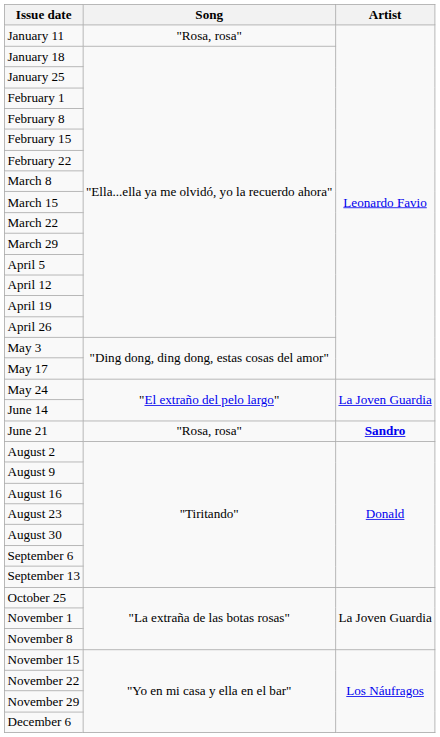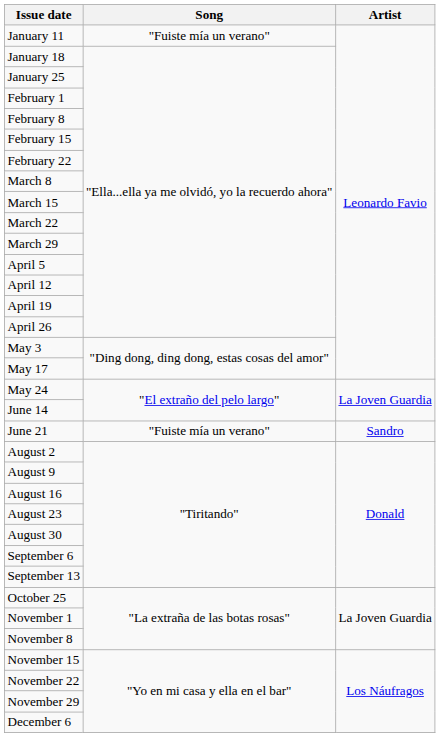 <table class="wikitable">
 <tr>
 <th>Issue date</th>
 <th>Song</th>
 <th>Artist</th>
 </tr>
 <tr>
 <td>January 11</td>
-<td align="center">"Rosa, rosa"</td>
+<td align="center">"Fuiste mía un verano"</td>
 <td align="center" rowspan="17"><a href='#'>Leonardo Favio</a></td>
 </tr>
 <tr>
 <td>January 18</td>
 <td align="center" rowspan="14">"Ella...ella ya me olvidó, yo la recuerdo ahora"</td>
 </tr>
 <tr>
 <td>January 25</td>
 </tr>
 <tr>
 <td>February 1</td>
 </tr>
 <tr>
 <td>February 8</td>
 </tr>
 <tr>
 <td>February 15</td>
 </tr>
 <tr>
 <td>February 22</td>
 </tr>
 <tr>
 <td>March 8</td>
 </tr>
 <tr>
 <td>March 15</td>
 </tr>
 <tr>
 <td>March 22</td>
 </tr>
 <tr>
 <td>March 29</td>
 </tr>
 <tr>
 <td>April 5</td>
 </tr>
 <tr>
 <td>April 12</td>
 </tr>
 <tr>
 <td>April 19</td>
 </tr>
 <tr>
 <td>April 26</td>
 </tr>
 <tr>
 <td>May 3</td>
 <td align="center" rowspan="2">"Ding dong, ding dong, estas cosas del amor"</td>
 </tr>
 <tr>
 <td>May 17</td>
 </tr>
 <tr>
 <td>May 24</td>
 <td align="center" rowspan="2">"<a href='#'>El extraño del pelo largo</a>"</td>
 <td align="center" rowspan="2"><a href='#'>La Joven Guardia</a></td>
 </tr>
 <tr>
 <td>June 14</td>
 </tr>
 <tr>
 <td>June 21</td>
-<td align="center">"Rosa, rosa"</td>
-<td align="center"><strong><a href='#'>Sandro</a></strong></td>
+<td align="center">"Fuiste mía un verano"</td>
+<td align="center"><a href='#'>Sandro</a></td>
 </tr>
 <tr>
 <td>August 2</td>
 <td align="center" rowspan="7">"Tiritando"</td>
 <td align="center" rowspan="7"><a href='#'>Donald</a></td>
 </tr>
 <tr>
 <td>August 9</td>
 </tr>
 <tr>
 <td>August 16</td>
 </tr>
 <tr>
 <td>August 23</td>
 </tr>
 <tr>
 <td>August 30</td>
 </tr>
 <tr>
 <td>September 6</td>
 </tr>
 <tr>
 <td>September 13</td>
 </tr>
 <tr>
 <td>October 25</td>
 <td align="center" rowspan="3">"La extraña de las botas rosas"</td>
 <td align="center" rowspan="3">La Joven Guardia</td>
 </tr>
 <tr>
 <td>November 1</td>
 </tr>
 <tr>
 <td>November 8</td>
 </tr>
 <tr>
 <td>November 15</td>
 <td align="center" rowspan="4">"Yo en mi casa y ella en el bar"</td>
 <td align="center" rowspan="4"><a href='#'>Los Náufragos</a></td>
 </tr>
 <tr>
 <td>November 22</td>
 </tr>
 <tr>
 <td>November 29</td>
 </tr>
 <tr>
 <td>December 6</td>
 </tr>
 </table>
